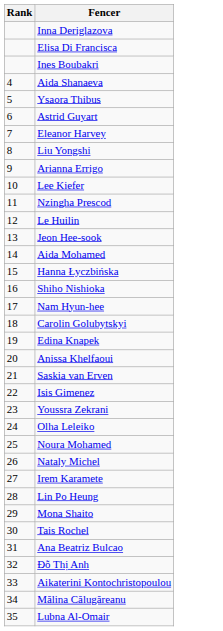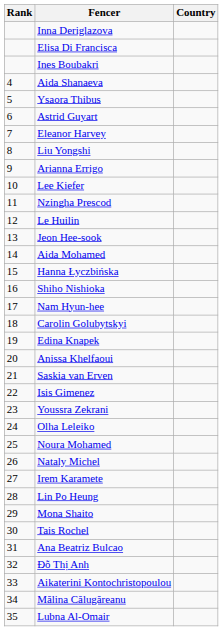 <table class="wikitable" style="text-align: left;">
 <tr>
 <th>Rank</th>
 <th>Fencer</th>
+<th>Country</th>
 </tr>
 <tr>
 <td></td>
 <td><a href='#'>Inna Deriglazova</a></td>
+<td></td>
 </tr>
 <tr>
 <td></td>
 <td><a href='#'>Elisa Di Francisca</a></td>
+<td></td>
 </tr>
 <tr>
 <td></td>
 <td><a href='#'>Ines Boubakri</a></td>
+<td></td>
 </tr>
 <tr>
 <td>4</td>
 <td><a href='#'>Aida Shanaeva</a></td>
+<td></td>
 </tr>
 <tr>
 <td>5</td>
 <td><a href='#'>Ysaora Thibus</a></td>
+<td></td>
 </tr>
 <tr>
 <td>6</td>
 <td><a href='#'>Astrid Guyart</a></td>
+<td></td>
 </tr>
 <tr>
 <td>7</td>
 <td><a href='#'>Eleanor Harvey</a></td>
+<td></td>
 </tr>
 <tr>
 <td>8</td>
 <td><a href='#'>Liu Yongshi</a></td>
+<td></td>
 </tr>
 <tr>
 <td>9</td>
 <td><a href='#'>Arianna Errigo</a></td>
+<td></td>
 </tr>
 <tr>
 <td>10</td>
 <td><a href='#'>Lee Kiefer</a></td>
+<td></td>
 </tr>
 <tr>
 <td>11</td>
 <td><a href='#'>Nzingha Prescod</a></td>
+<td></td>
 </tr>
 <tr>
 <td>12</td>
 <td><a href='#'>Le Huilin</a></td>
+<td></td>
 </tr>
 <tr>
 <td>13</td>
 <td><a href='#'>Jeon Hee-sook</a></td>
+<td></td>
 </tr>
 <tr>
 <td>14</td>
 <td><a href='#'>Aida Mohamed</a></td>
+<td></td>
 </tr>
 <tr>
 <td>15</td>
 <td><a href='#'>Hanna Łyczbińska</a></td>
+<td></td>
 </tr>
 <tr>
 <td>16</td>
 <td><a href='#'>Shiho Nishioka</a></td>
+<td></td>
 </tr>
 <tr>
 <td>17</td>
 <td><a href='#'>Nam Hyun-hee</a></td>
+<td></td>
 </tr>
 <tr>
 <td>18</td>
 <td><a href='#'>Carolin Golubytskyi</a></td>
+<td></td>
 </tr>
 <tr>
 <td>19</td>
 <td><a href='#'>Edina Knapek</a></td>
+<td></td>
 </tr>
 <tr>
 <td>20</td>
 <td><a href='#'>Anissa Khelfaoui</a></td>
+<td></td>
 </tr>
 <tr>
 <td>21</td>
 <td><a href='#'>Saskia van Erven</a></td>
+<td></td>
 </tr>
 <tr>
 <td>22</td>
 <td><a href='#'>Isis Gimenez</a></td>
+<td></td>
 </tr>
 <tr>
 <td>23</td>
 <td><a href='#'>Youssra Zekrani</a></td>
+<td></td>
 </tr>
 <tr>
 <td>24</td>
 <td><a href='#'>Olha Leleiko</a></td>
+<td></td>
 </tr>
 <tr>
 <td>25</td>
 <td><a href='#'>Noura Mohamed</a></td>
+<td></td>
 </tr>
 <tr>
 <td>26</td>
 <td><a href='#'>Nataly Michel</a></td>
+<td></td>
 </tr>
 <tr>
 <td>27</td>
 <td><a href='#'>Irem Karamete</a></td>
+<td></td>
 </tr>
 <tr>
 <td>28</td>
 <td><a href='#'>Lin Po Heung</a></td>
+<td></td>
 </tr>
 <tr>
 <td>29</td>
 <td><a href='#'>Mona Shaito</a></td>
+<td></td>
 </tr>
 <tr>
 <td>30</td>
 <td><a href='#'>Tais Rochel</a></td>
+<td></td>
 </tr>
 <tr>
 <td>31</td>
 <td><a href='#'>Ana Beatriz Bulcao</a></td>
+<td></td>
 </tr>
 <tr>
 <td>32</td>
 <td><a href='#'>Đỗ Thị Anh</a></td>
+<td></td>
 </tr>
 <tr>
 <td>33</td>
 <td><a href='#'>Aikaterini Kontochristopoulou</a></td>
+<td></td>
 </tr>
 <tr>
 <td>34</td>
 <td><a href='#'>Mălina Călugăreanu</a></td>
+<td></td>
 </tr>
 <tr>
 <td>35</td>
 <td><a href='#'>Lubna Al-Omair</a></td>
+<td></td>
 </tr>
 </table>
